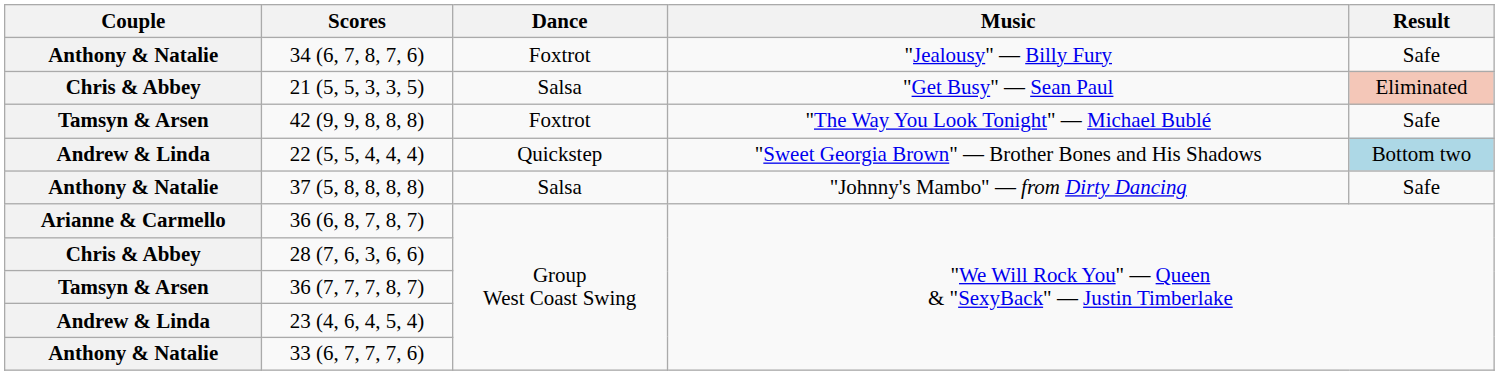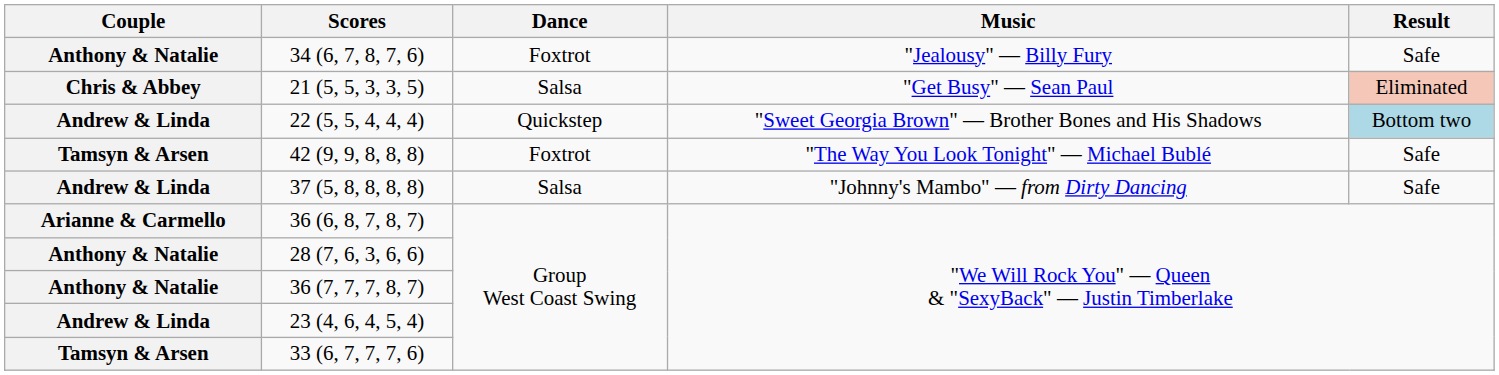 <table class="wikitable sortable" style="text-align:center; width: 90%">
 <tr>
 <th scope="col">Couple</th>
 <th scope="col">Scores</th>
 <th scope="col">Dance</th>
 <th scope="col" class="unsortable">Music</th>
 <th scope="col" class="unsortable">Result</th>
 </tr>
 <tr>
 <th scope="row">Anthony & Natalie</th>
 <td>34 (6, 7, 8, 7, 6)</td>
 <td>Foxtrot</td>
 <td>"<a href='#'>Jealousy</a>" — <a href='#'>Billy Fury</a></td>
 <td>Safe</td>
 </tr>
 <tr>
 <th scope="row">Chris & Abbey</th>
 <td>21 (5, 5, 3, 3, 5)</td>
 <td>Salsa</td>
 <td>"<a href='#'>Get Busy</a>" — <a href='#'>Sean Paul</a></td>
 <td bgcolor="f4c7b8">Eliminated</td>
 </tr>
 <tr>
+<th scope="row">Andrew & Linda</th>
+<td>22 (5, 5, 4, 4, 4)</td>
+<td>Quickstep</td>
+<td>"<a href='#'>Sweet Georgia Brown</a>" — Brother Bones and His Shadows</td>
+<td bgcolor="lightblue">Bottom two</td>
+</tr>
+<tr>
 <th scope="row">Tamsyn & Arsen</th>
 <td>42 (9, 9, 8, 8, 8)</td>
 <td>Foxtrot</td>
 <td>"<a href='#'>The Way You Look Tonight</a>" — <a href='#'>Michael Bublé</a></td>
 <td>Safe</td>
 </tr>
 <tr>
 <th scope="row">Andrew & Linda</th>
-<td>22 (5, 5, 4, 4, 4)</td>
-<td>Quickstep</td>
-<td>"<a href='#'>Sweet Georgia Brown</a>" — Brother Bones and His Shadows</td>
-<td bgcolor="lightblue">Bottom two</td>
-</tr>
-<tr>
-<th scope="row">Anthony & Natalie</th>
 <td>37 (5, 8, 8, 8, 8)</td>
 <td>Salsa</td>
 <td>"Johnny's Mambo" — <em>from <a href='#'>Dirty Dancing</a></em></td>
 <td>Safe</td>
 </tr>
 <tr>
 <th scope="row">Arianne & Carmello</th>
 <td>36 (6, 8, 7, 8, 7)</td>
 <td rowspan="5">Group<br>West Coast Swing</td>
 <td colspan="2" rowspan="5">"<a href='#'>We Will Rock You</a>" — <a href='#'>Queen</a><br>& "<a href='#'>SexyBack</a>" — <a href='#'>Justin Timberlake</a></td>
 </tr>
 <tr>
-<th scope="row">Chris & Abbey</th>
+<th scope="row">Anthony & Natalie</th>
 <td>28 (7, 6, 3, 6, 6)</td>
 </tr>
 <tr>
-<th scope="row">Tamsyn & Arsen</th>
+<th scope="row">Anthony & Natalie</th>
 <td>36 (7, 7, 7, 8, 7)</td>
 </tr>
 <tr>
 <th scope="row">Andrew & Linda</th>
 <td>23 (4, 6, 4, 5, 4)</td>
 </tr>
 <tr>
-<th scope="row">Anthony & Natalie</th>
+<th scope="row">Tamsyn & Arsen</th>
 <td>33 (6, 7, 7, 7, 6)</td>
 </tr>
 </table>
